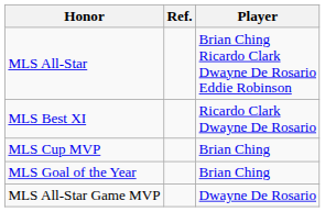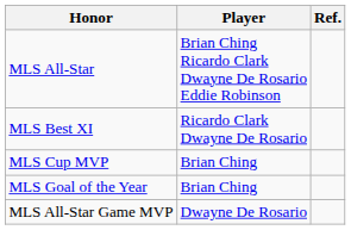 <table class="wikitable">
 <tr>
 <th>Honor</th>
+<th>Player</th>
 <th>Ref.</th>
-<th>Player</th>
 </tr>
 <tr>
 <td><a href='#'>MLS All-Star</a></td>
+<td> <a href='#'>Brian Ching</a><br> <a href='#'>Ricardo Clark</a><br> <a href='#'>Dwayne De Rosario</a><br> <a href='#'>Eddie Robinson</a></td>
 <td></td>
-<td> <a href='#'>Brian Ching</a><br> <a href='#'>Ricardo Clark</a><br> <a href='#'>Dwayne De Rosario</a><br> <a href='#'>Eddie Robinson</a></td>
 </tr>
 <tr>
 <td><a href='#'>MLS Best XI</a></td>
+<td> <a href='#'>Ricardo Clark</a><br> <a href='#'>Dwayne De Rosario</a></td>
 <td></td>
-<td> <a href='#'>Ricardo Clark</a><br> <a href='#'>Dwayne De Rosario</a></td>
 </tr>
 <tr>
 <td><a href='#'>MLS Cup MVP</a></td>
+<td> <a href='#'>Brian Ching</a></td>
 <td></td>
-<td> <a href='#'>Brian Ching</a></td>
 </tr>
 <tr>
 <td><a href='#'>MLS Goal of the Year</a></td>
+<td> <a href='#'>Brian Ching</a></td>
 <td></td>
-<td> <a href='#'>Brian Ching</a></td>
 </tr>
 <tr>
 <td>MLS All-Star Game MVP</td>
+<td> <a href='#'>Dwayne De Rosario</a></td>
 <td></td>
-<td> <a href='#'>Dwayne De Rosario</a></td>
 </tr>
 </table>
